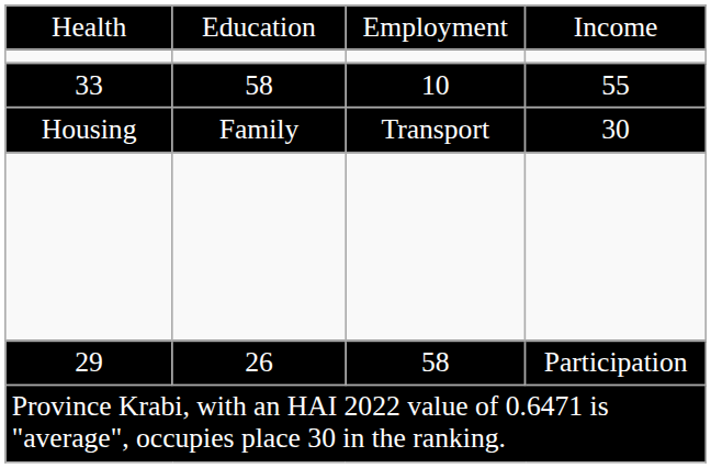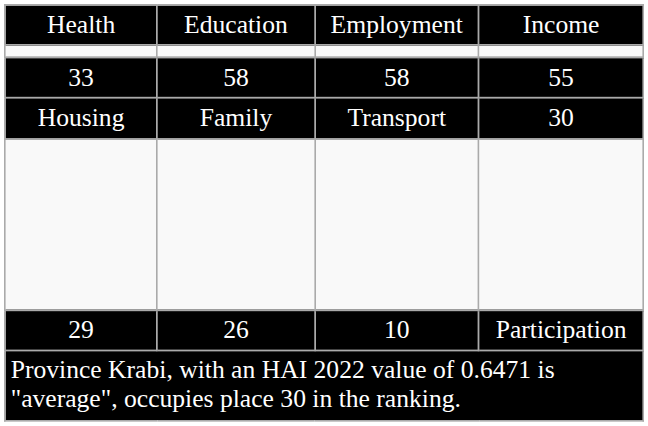 <table class="wikitable floatright" style="width:400px;">
 <tr>
 <td style="text-align:center; width:100px; background:black; color:white;">Health</td>
 <td style="text-align:center; width:100px; background:black; color:white;">Education</td>
 <td style="text-align:center; width:100px; background:black; color:white;">Employment</td>
 <td style="text-align:center; width:100px; background:black; color:white;">Income</td>
 </tr>
 <tr>
 <td></td>
 <td></td>
 <td></td>
 <td></td>
 </tr>
 <tr>
 <td style="text-align:center; background:black; color:white;">33</td>
 <td style="text-align:center; background:black; color:white;">58</td>
-<td style="text-align:center; background:black; color:white;">10</td>
+<td style="text-align:center; background:black; color:white;">58</td>
 <td style="text-align:center; background:black; color:white;">55</td>
 </tr>
 <tr>
 <td style="text-align:center; background:black; color:white;">Housing</td>
 <td style="text-align:center; background:black; color:white;">Family</td>
 <td style="text-align:center; background:black; color:white;">Transport</td>
 <td style="text-align:center; background:black; color:white;">30</td>
 </tr>
 <tr>
 <td style="height:100px;"></td>
 <td></td>
 <td></td>
 <td></td>
 </tr>
 <tr>
 <td style="text-align:center; background:black; color:white;">29</td>
 <td style="text-align:center; background:black; color:white;">26</td>
-<td style="text-align:center; background:black; color:white;">58</td>
+<td style="text-align:center; background:black; color:white;">10</td>
 <td style="text-align:center; background:black; color:white;">Participation</td>
 </tr>
 <tr>
 <td colspan="4"; style="background:black; color:white;">Province Krabi, with an HAI 2022 value of 0.6471 is "average", occupies place 30 in the ranking.</td>
 </tr>
 </table>
